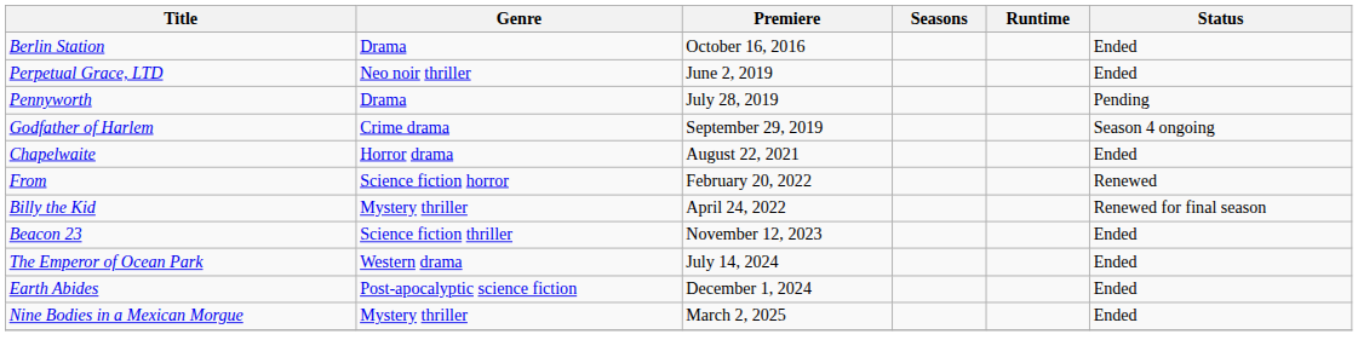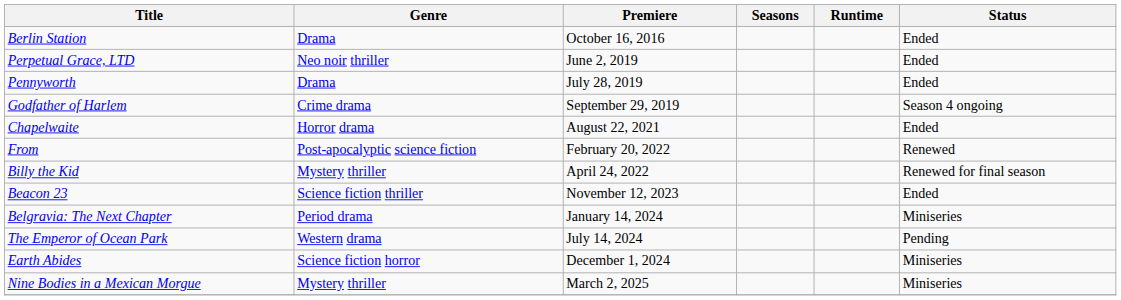 <table class="wikitable sortable" style="width:100%;">
 <tr>
 <th>Title</th>
 <th>Genre</th>
 <th>Premiere</th>
 <th>Seasons</th>
 <th>Runtime</th>
 <th>Status</th>
 </tr>
 <tr>
 <td><em><a href='#'>Berlin Station</a></em></td>
 <td><a href='#'>Drama</a></td>
 <td>October 16, 2016</td>
 <td></td>
 <td></td>
 <td>Ended</td>
 </tr>
 <tr>
 <td><em><a href='#'>Perpetual Grace, LTD</a></em></td>
 <td><a href='#'>Neo noir</a> <a href='#'>thriller</a></td>
 <td>June 2, 2019</td>
 <td></td>
 <td></td>
 <td>Ended</td>
 </tr>
 <tr>
 <td><em><a href='#'>Pennyworth</a></em></td>
 <td><a href='#'>Drama</a></td>
 <td>July 28, 2019</td>
 <td></td>
 <td></td>
-<td>Pending</td>
+<td>Ended</td>
 </tr>
 <tr>
 <td><em><a href='#'>Godfather of Harlem</a></em></td>
 <td><a href='#'>Crime drama</a></td>
 <td>September 29, 2019</td>
 <td></td>
 <td></td>
 <td>Season 4 ongoing</td>
 </tr>
 <tr>
 <td><em><a href='#'>Chapelwaite</a></em></td>
 <td><a href='#'>Horror</a> <a href='#'>drama</a></td>
 <td>August 22, 2021</td>
 <td></td>
 <td></td>
 <td>Ended</td>
 </tr>
 <tr>
 <td><em><a href='#'>From</a></em></td>
-<td><a href='#'>Science fiction</a> <a href='#'>horror</a></td>
+<td><a href='#'>Post-apocalyptic</a> <a href='#'>science fiction</a></td>
 <td>February 20, 2022</td>
 <td></td>
 <td></td>
 <td>Renewed</td>
 </tr>
 <tr>
 <td><em><a href='#'>Billy the Kid</a></em></td>
 <td><a href='#'>Mystery</a> <a href='#'>thriller</a></td>
 <td>April 24, 2022</td>
 <td></td>
 <td></td>
 <td>Renewed for final season</td>
 </tr>
 <tr>
 <td><em><a href='#'>Beacon 23</a></em></td>
 <td><a href='#'>Science fiction</a> <a href='#'>thriller</a></td>
 <td>November 12, 2023</td>
 <td></td>
 <td></td>
 <td>Ended</td>
 </tr>
 <tr>
+<td><em><a href='#'>Belgravia: The Next Chapter</a></em></td>
+<td><a href='#'>Period drama</a></td>
+<td>January 14, 2024</td>
+<td></td>
+<td></td>
+<td>Miniseries</td>
+</tr>
+<tr>
 <td><em><a href='#'>The Emperor of Ocean Park</a></em></td>
 <td><a href='#'>Western</a> <a href='#'>drama</a></td>
 <td>July 14, 2024</td>
 <td></td>
 <td></td>
-<td>Ended</td>
+<td>Pending</td>
 </tr>
 <tr>
 <td><em><a href='#'>Earth Abides</a></em></td>
-<td><a href='#'>Post-apocalyptic</a> <a href='#'>science fiction</a></td>
+<td><a href='#'>Science fiction</a> <a href='#'>horror</a></td>
 <td>December 1, 2024</td>
 <td></td>
 <td></td>
-<td>Ended</td>
+<td>Miniseries</td>
 </tr>
 <tr>
 <td><em><a href='#'>Nine Bodies in a Mexican Morgue</a></em></td>
 <td><a href='#'>Mystery</a> <a href='#'>thriller</a></td>
 <td>March 2, 2025</td>
 <td></td>
 <td></td>
-<td>Ended</td>
+<td>Miniseries</td>
 </tr>
 <tr>
 </tr>
 </table>
